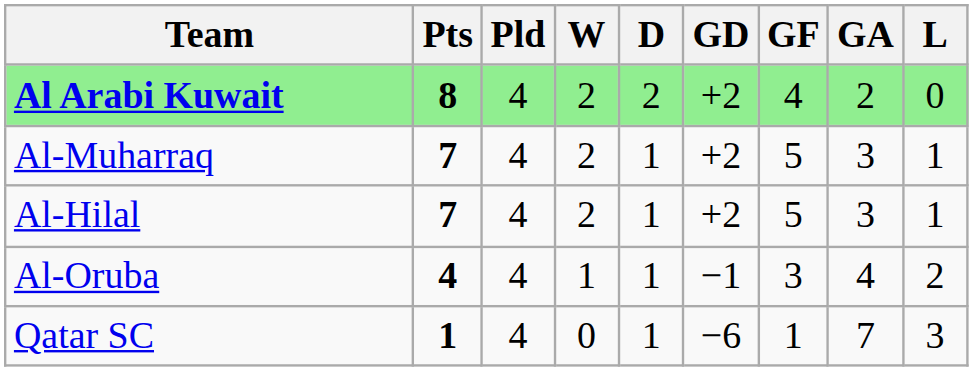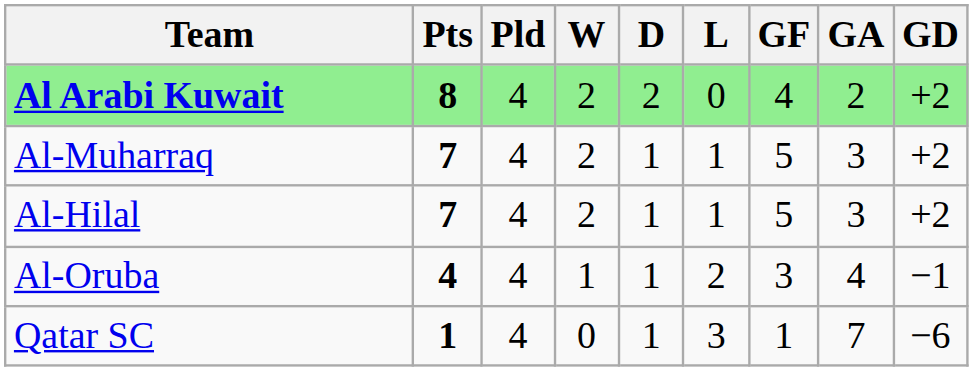 <table class="wikitable" style="text-align: center;">
 <tr>
 <th width="165">Team</th>
 <th width="20">Pts</th>
 <th width="20">Pld</th>
 <th width="20">W</th>
 <th width="20">D</th>
-<th width="20">GD</th>
+<th width="20">L</th>
 <th width="20">GF</th>
 <th width="20">GA</th>
-<th width="20">L</th>
+<th width="20">GD</th>
 </tr>
 <tr bgcolor=lightgreen>
 <td style="text-align:left;"> <strong><a href='#'>Al Arabi Kuwait</a></strong></td>
 <td><strong>8</strong></td>
 <td>4</td>
 <td>2</td>
 <td>2</td>
-<td>+2</td>
+<td>0</td>
 <td>4</td>
 <td>2</td>
-<td>0</td>
+<td>+2</td>
 </tr>
 <tr>
 <td style="text-align:left;"> <a href='#'>Al-Muharraq</a></td>
 <td><strong>7</strong></td>
 <td>4</td>
 <td>2</td>
 <td>1</td>
-<td>+2</td>
+<td>1</td>
 <td>5</td>
 <td>3</td>
-<td>1</td>
+<td>+2</td>
 </tr>
 <tr>
 <td style="text-align:left;"> <a href='#'>Al-Hilal</a></td>
 <td><strong>7</strong></td>
 <td>4</td>
 <td>2</td>
 <td>1</td>
-<td>+2</td>
+<td>1</td>
 <td>5</td>
 <td>3</td>
-<td>1</td>
+<td>+2</td>
 </tr>
 <tr>
 <td style="text-align:left;"> <a href='#'>Al-Oruba</a></td>
 <td><strong>4</strong></td>
 <td>4</td>
 <td>1</td>
 <td>1</td>
-<td>−1</td>
+<td>2</td>
 <td>3</td>
 <td>4</td>
-<td>2</td>
+<td>−1</td>
 </tr>
 <tr>
 <td style="text-align:left;"> <a href='#'>Qatar SC</a></td>
 <td><strong>1</strong></td>
 <td>4</td>
 <td>0</td>
 <td>1</td>
-<td>−6</td>
+<td>3</td>
 <td>1</td>
 <td>7</td>
-<td>3</td>
+<td>−6</td>
 </tr>
 </table>
